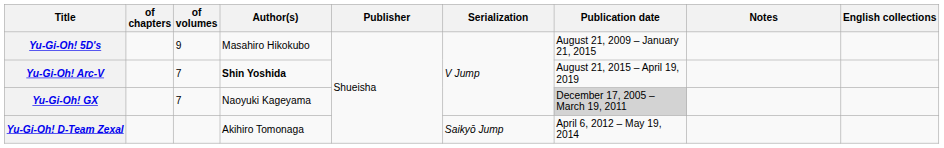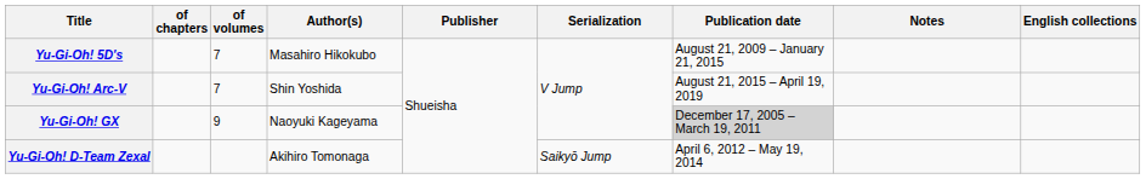 <table class="wikitable">
 <tr>
 <th>Title</th>
 <th style="width:40pt"> of chapters</th>
 <th style="width:40pt"> of volumes</th>
 <th style="width:125pt">Author(s)</th>
 <th style="width:125pt">Publisher</th>
 <th style="width:125pt">Serialization</th>
 <th style="width:150pt">Publication date</th>
 <th style="width:175pt">Notes</th>
 <th>English collections</th>
 </tr>
 <tr>
 <th><em><a href='#'>Yu-Gi-Oh! 5D's</a></em></th>
 <td></td>
-<td>9</td>
+<td>7</td>
 <td>Masahiro Hikokubo</td>
 <td rowspan="4">Shueisha</td>
 <td rowspan="3"><em>V Jump</em></td>
 <td>August 21, 2009 – January 21, 2015</td>
 <td></td>
 <td></td>
 </tr>
 <tr>
 <th><em><a href='#'>Yu-Gi-Oh! Arc-V</a></em></th>
 <td></td>
 <td>7</td>
-<td><strong>Shin Yoshida</strong></td>
+<td>Shin Yoshida</td>
 <td>August 21, 2015 – April 19, 2019</td>
 <td></td>
 <td></td>
 </tr>
 <tr>
 <th><em><a href='#'>Yu-Gi-Oh! GX</a></em></th>
 <td></td>
-<td>7</td>
+<td>9</td>
 <td>Naoyuki Kageyama</td>
 <td style="background: lightgrey;">December 17, 2005 – March 19, 2011</td>
 <td></td>
 <td></td>
 </tr>
 <tr>
 <th><em><a href='#'>Yu-Gi-Oh! D-Team Zexal</a></em></th>
 <td></td>
 <td></td>
 <td>Akihiro Tomonaga</td>
 <td><em>Saikyō Jump</em></td>
 <td>April 6, 2012 – May 19, 2014</td>
 <td></td>
 <td></td>
 </tr>
 </table>
